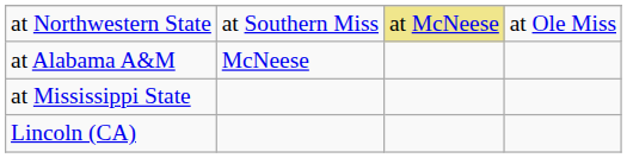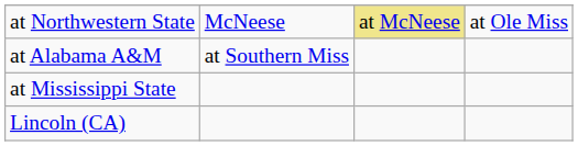 <table class="wikitable">
 <tr>
 </tr>
 <tr>
 <td>at <a href='#'>Northwestern State</a></td>
-<td>at <a href='#'>Southern Miss</a></td>
+<td><a href='#'>McNeese</a></td>
 <td style="background: khaki;">at <a href='#'>McNeese</a></td>
 <td>at <a href='#'>Ole Miss</a></td>
 </tr>
 <tr>
 <td>at <a href='#'>Alabama A&M</a></td>
-<td><a href='#'>McNeese</a></td>
+<td>at <a href='#'>Southern Miss</a></td>
 <td></td>
 <td></td>
 </tr>
 <tr>
 <td>at <a href='#'>Mississippi State</a></td>
 <td></td>
 <td></td>
 <td></td>
 </tr>
 <tr>
 <td><a href='#'>Lincoln (CA)</a></td>
 <td></td>
 <td></td>
 <td></td>
 </tr>
 </table>
